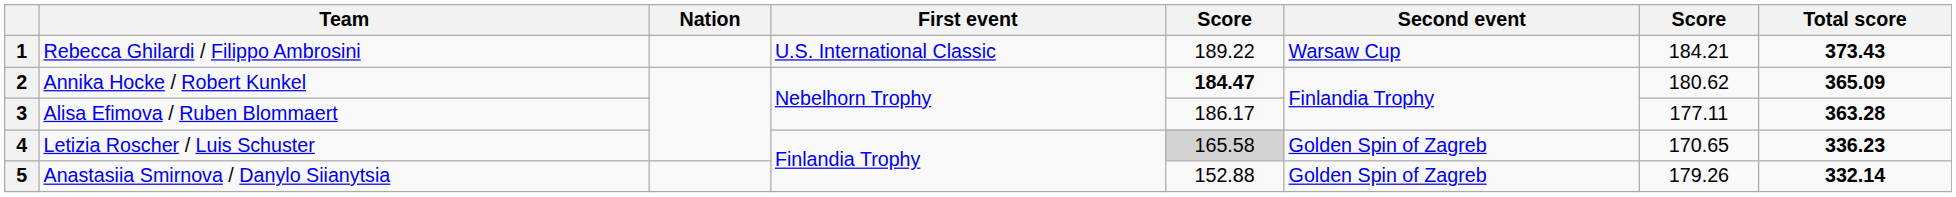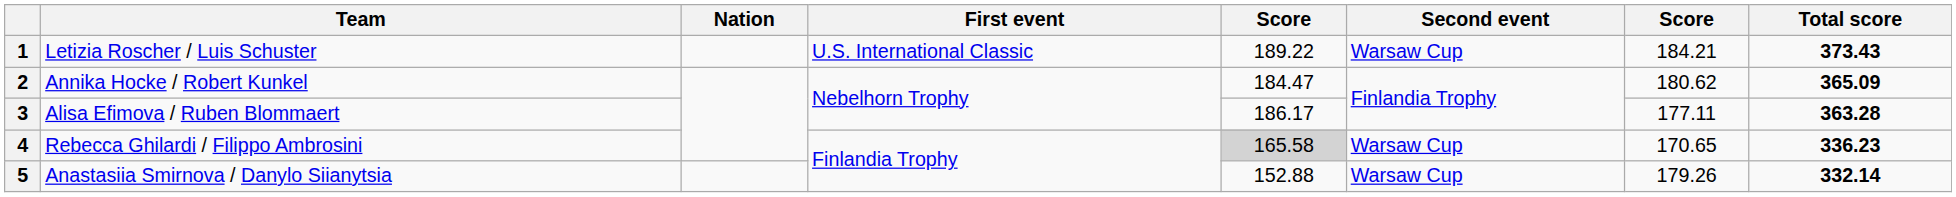 <table class="wikitable unsortable" style="text-align:left; width:100%">
 <tr>
 <th scope="col"></th>
 <th scope="col">Team</th>
 <th scope="col">Nation</th>
 <th scope="col">First event</th>
 <th scope="col">Score</th>
 <th scope="col">Second event</th>
 <th scope="col">Score</th>
 <th scope="col">Total score</th>
 </tr>
 <tr>
 <th scope="row">1</th>
-<td><a href='#'>Rebecca Ghilardi</a> / <a href='#'>Filippo Ambrosini</a></td>
+<td><a href='#'>Letizia Roscher</a> / <a href='#'>Luis Schuster</a></td>
 <td></td>
 <td><a href='#'>U.S. International Classic</a></td>
 <td style="text-align:center">189.22</td>
 <td><a href='#'>Warsaw Cup</a></td>
 <td style="text-align:center">184.21</td>
 <td style="text-align:center"><strong>373.43</strong></td>
 </tr>
 <tr>
 <th scope="row">2</th>
 <td><a href='#'>Annika Hocke</a> / <a href='#'>Robert Kunkel</a></td>
 <td rowspan="3"></td>
 <td rowspan="2"><a href='#'>Nebelhorn Trophy</a></td>
-<td style="text-align:center"><strong>184.47</strong></td>
+<td style="text-align:center">184.47</td>
 <td rowspan="2"><a href='#'>Finlandia Trophy</a></td>
 <td style="text-align:center">180.62</td>
 <td style="text-align:center"><strong>365.09</strong></td>
 </tr>
 <tr>
 <th scope="row">3</th>
 <td><a href='#'>Alisa Efimova</a> / <a href='#'>Ruben Blommaert</a></td>
 <td style="text-align:center">186.17</td>
 <td style="text-align:center">177.11</td>
 <td style="text-align:center"><strong>363.28</strong></td>
 </tr>
 <tr>
 <th scope="row">4</th>
-<td><a href='#'>Letizia Roscher</a> / <a href='#'>Luis Schuster</a></td>
+<td><a href='#'>Rebecca Ghilardi</a> / <a href='#'>Filippo Ambrosini</a></td>
 <td rowspan="2"><a href='#'>Finlandia Trophy</a></td>
 <td style="background: lightgrey; text-align:center">165.58</td>
-<td><a href='#'>Golden Spin of Zagreb</a></td>
+<td><a href='#'>Warsaw Cup</a></td>
 <td style="text-align:center">170.65</td>
 <td style="text-align:center"><strong>336.23</strong></td>
 </tr>
 <tr>
 <th scope="row">5</th>
 <td><a href='#'>Anastasiia Smirnova</a> / <a href='#'>Danylo Siianytsia</a></td>
 <td></td>
 <td style="text-align:center">152.88</td>
-<td><a href='#'>Golden Spin of Zagreb</a></td>
+<td><a href='#'>Warsaw Cup</a></td>
 <td style="text-align:center">179.26</td>
 <td style="text-align:center"><strong>332.14</strong></td>
 </tr>
 </table>
